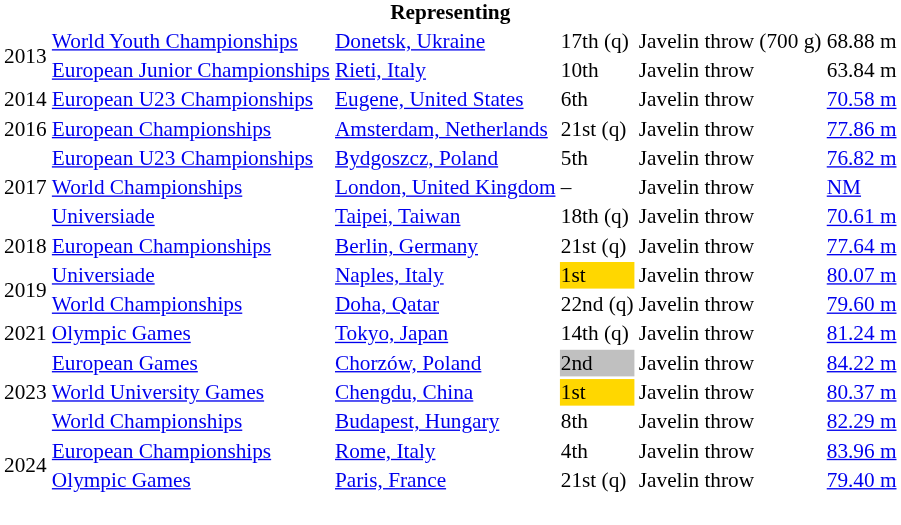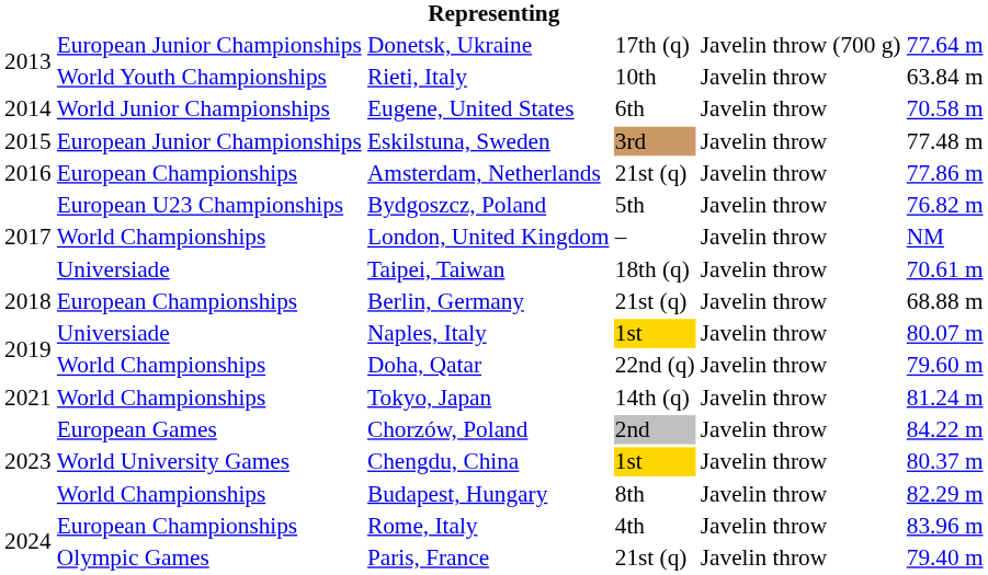 <table>
 <tr>
 <th colspan="6">Representing </th>
 </tr>
 <tr>
 <td rowspan=2>2013</td>
-<td><a href='#'>World Youth Championships</a></td>
+<td><a href='#'>European Junior Championships</a></td>
 <td><a href='#'>Donetsk, Ukraine</a></td>
 <td>17th (q)</td>
 <td>Javelin throw (700 g)</td>
-<td>68.88 m</td>
+<td><a href='#'>77.64 m</a></td>
 </tr>
 <tr>
-<td><a href='#'>European Junior Championships</a></td>
+<td><a href='#'>World Youth Championships</a></td>
 <td><a href='#'>Rieti, Italy</a></td>
 <td>10th</td>
 <td>Javelin throw</td>
 <td>63.84 m</td>
 </tr>
 <tr>
 <td>2014</td>
-<td><a href='#'>European U23 Championships</a></td>
+<td><a href='#'>World Junior Championships</a></td>
 <td><a href='#'>Eugene, United States</a></td>
 <td>6th</td>
 <td>Javelin throw</td>
 <td><a href='#'>70.58 m</a></td>
+</tr>
+<tr>
+<td>2015</td>
+<td><a href='#'>European Junior Championships</a></td>
+<td><a href='#'>Eskilstuna, Sweden</a></td>
+<td bgcolor=cc9966>3rd</td>
+<td>Javelin throw</td>
+<td>77.48 m</td>
 </tr>
 <tr>
 <td>2016</td>
 <td><a href='#'>European Championships</a></td>
 <td><a href='#'>Amsterdam, Netherlands</a></td>
 <td>21st (q)</td>
 <td>Javelin throw</td>
 <td><a href='#'>77.86 m</a></td>
 </tr>
 <tr>
 <td rowspan=3>2017</td>
 <td><a href='#'>European U23 Championships</a></td>
 <td><a href='#'>Bydgoszcz, Poland</a></td>
 <td>5th</td>
 <td>Javelin throw</td>
 <td><a href='#'>76.82 m</a></td>
 </tr>
 <tr>
 <td><a href='#'>World Championships</a></td>
 <td><a href='#'>London, United Kingdom</a></td>
 <td>–</td>
 <td>Javelin throw</td>
 <td><a href='#'>NM</a></td>
 </tr>
 <tr>
 <td><a href='#'>Universiade</a></td>
 <td><a href='#'>Taipei, Taiwan</a></td>
 <td>18th (q)</td>
 <td>Javelin throw</td>
 <td><a href='#'>70.61 m</a></td>
 </tr>
 <tr>
 <td>2018</td>
 <td><a href='#'>European Championships</a></td>
 <td><a href='#'>Berlin, Germany</a></td>
 <td>21st (q)</td>
 <td>Javelin throw</td>
-<td><a href='#'>77.64 m</a></td>
+<td>68.88 m</td>
 </tr>
 <tr>
 <td rowspan=2>2019</td>
 <td><a href='#'>Universiade</a></td>
 <td><a href='#'>Naples, Italy</a></td>
 <td bgcolor=gold>1st</td>
 <td>Javelin throw</td>
 <td><a href='#'>80.07 m</a></td>
 </tr>
 <tr>
 <td><a href='#'>World Championships</a></td>
 <td><a href='#'>Doha, Qatar</a></td>
 <td>22nd (q)</td>
 <td>Javelin throw</td>
 <td><a href='#'>79.60 m</a></td>
 </tr>
 <tr>
 <td>2021</td>
-<td><a href='#'>Olympic Games</a></td>
+<td><a href='#'>World Championships</a></td>
 <td><a href='#'>Tokyo, Japan</a></td>
 <td>14th (q)</td>
 <td>Javelin throw</td>
 <td><a href='#'>81.24 m</a></td>
 </tr>
 <tr>
 <td rowspan=3>2023</td>
 <td><a href='#'>European Games</a></td>
 <td><a href='#'>Chorzów, Poland</a></td>
 <td bgcolor=silver>2nd</td>
 <td>Javelin throw</td>
 <td><a href='#'>84.22 m</a></td>
 </tr>
 <tr>
 <td><a href='#'>World University Games</a></td>
 <td><a href='#'>Chengdu, China</a></td>
 <td bgcolor=gold>1st</td>
 <td>Javelin throw</td>
 <td><a href='#'>80.37 m</a></td>
 </tr>
 <tr>
 <td><a href='#'>World Championships</a></td>
 <td><a href='#'>Budapest, Hungary</a></td>
 <td>8th</td>
 <td>Javelin throw</td>
 <td><a href='#'>82.29 m</a></td>
 </tr>
 <tr>
 <td rowspan=2>2024</td>
 <td><a href='#'>European Championships</a></td>
 <td><a href='#'>Rome, Italy</a></td>
 <td>4th</td>
 <td>Javelin throw</td>
 <td><a href='#'>83.96 m</a></td>
 </tr>
 <tr>
 <td><a href='#'>Olympic Games</a></td>
 <td><a href='#'>Paris, France</a></td>
 <td>21st (q)</td>
 <td>Javelin throw</td>
 <td><a href='#'>79.40 m</a></td>
 </tr>
 </table>
